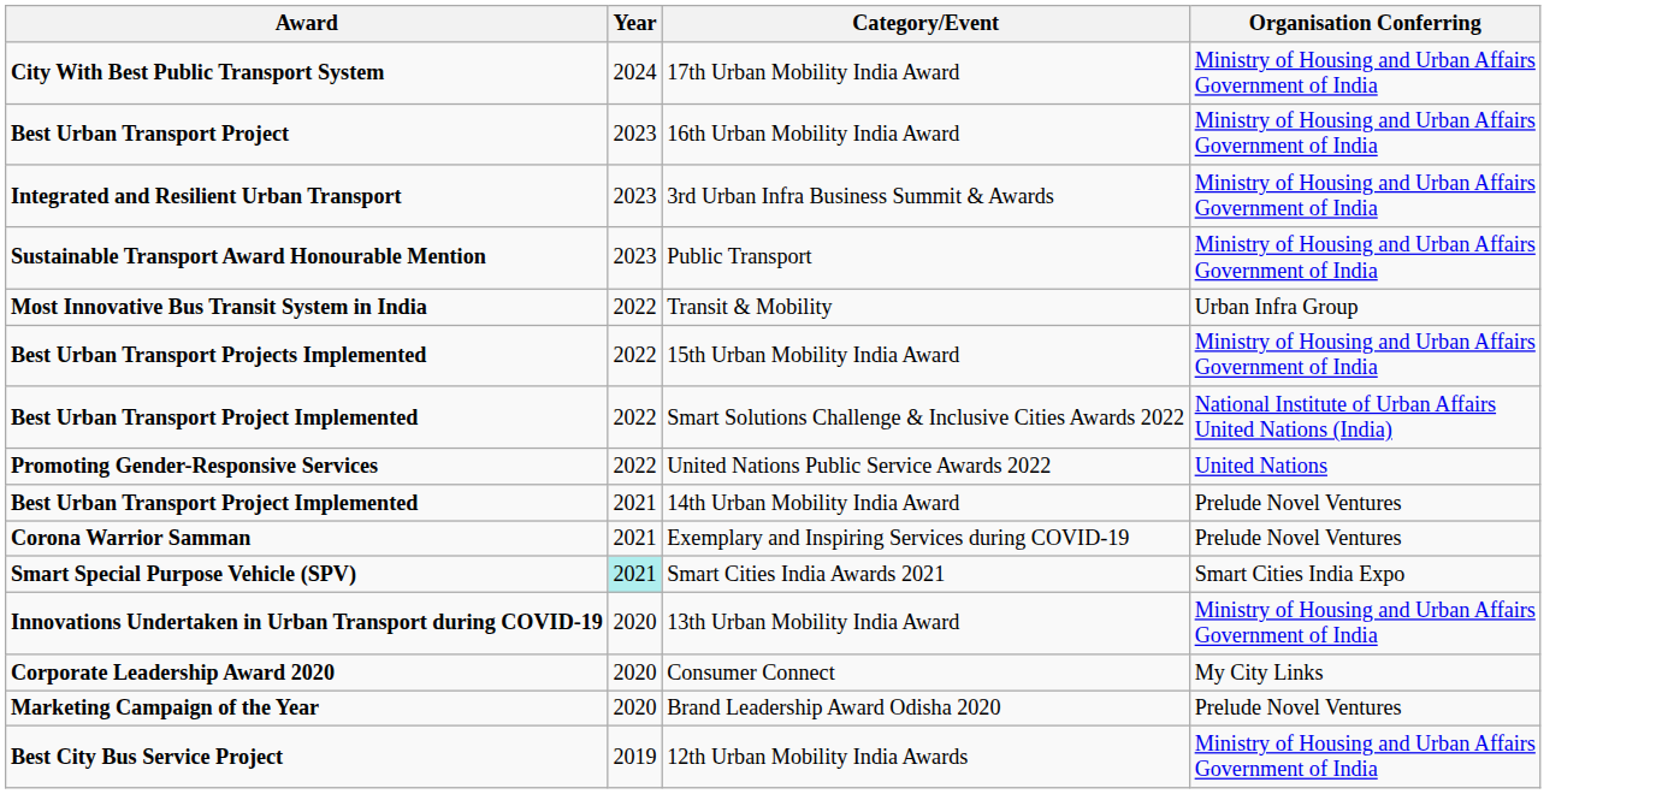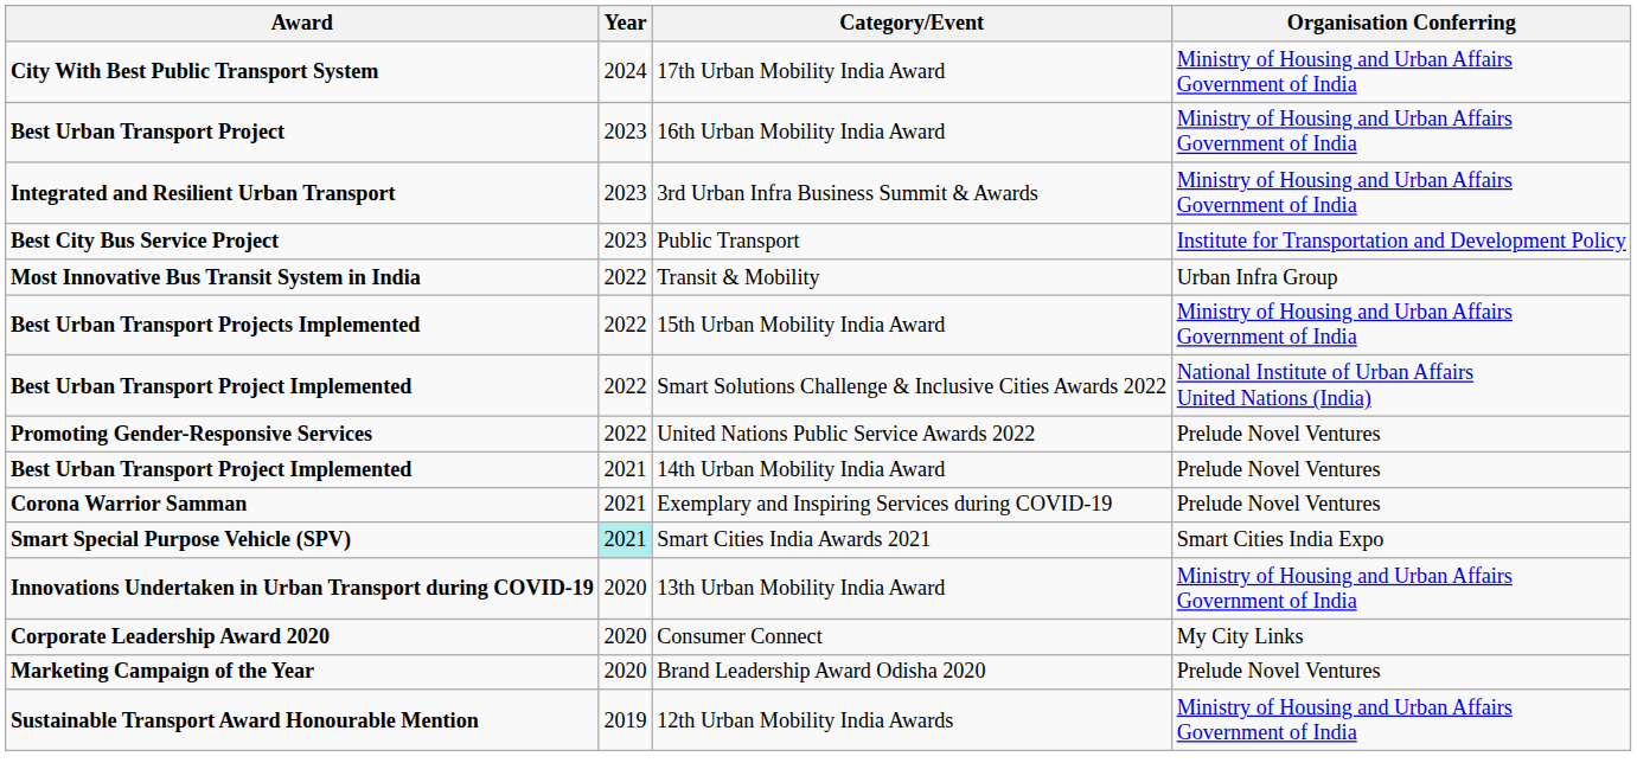 <table class="wikitable" style="text-align:left; border:1px solid; font-size:90%;">
 <tr>
 <th>Award</th>
 <th>Year</th>
 <th>Category/Event</th>
 <th>Organisation Conferring</th>
 </tr>
 <tr>
 <td><strong>City With Best Public Transport System</strong></td>
 <td>2024</td>
 <td>17th Urban Mobility India Award</td>
 <td><a href='#'>Ministry of Housing and Urban Affairs</a><br><a href='#'>Government of India</a></td>
 </tr>
 <tr>
 <td><strong>Best Urban Transport Project</strong></td>
 <td>2023</td>
 <td>16th Urban Mobility India Award</td>
 <td><a href='#'>Ministry of Housing and Urban Affairs</a><br><a href='#'>Government of India</a></td>
 </tr>
 <tr>
 <td><strong>Integrated and Resilient Urban Transport</strong></td>
 <td>2023</td>
 <td>3rd Urban Infra Business Summit & Awards</td>
 <td><a href='#'>Ministry of Housing and Urban Affairs</a><br><a href='#'>Government of India</a></td>
 </tr>
 <tr>
-<td><strong>Sustainable Transport Award Honourable Mention</strong></td>
+<td><strong>Best City Bus Service Project</strong></td>
 <td>2023</td>
 <td>Public Transport</td>
-<td><a href='#'>Ministry of Housing and Urban Affairs</a><br><a href='#'>Government of India</a></td>
+<td><a href='#'>Institute for Transportation and Development Policy</a></td>
 </tr>
 <tr>
 <td><strong>Most Innovative Bus Transit System in India</strong></td>
 <td>2022</td>
 <td>Transit & Mobility</td>
 <td>Urban Infra Group</td>
 </tr>
 <tr>
 <td><strong>Best Urban Transport Projects Implemented</strong></td>
 <td>2022</td>
 <td>15th Urban Mobility India Award</td>
 <td><a href='#'>Ministry of Housing and Urban Affairs</a><br><a href='#'>Government of India</a></td>
 </tr>
 <tr>
 <td><strong>Best Urban Transport Project Implemented</strong></td>
 <td>2022</td>
 <td>Smart Solutions Challenge & Inclusive Cities Awards 2022</td>
 <td><a href='#'>National Institute of Urban Affairs</a><br><a href='#'>United Nations (India)</a></td>
 </tr>
 <tr>
 <td><strong>Promoting Gender-Responsive Services</strong></td>
 <td>2022</td>
 <td>United Nations Public Service Awards 2022</td>
-<td><a href='#'>United Nations</a></td>
+<td>Prelude Novel Ventures</td>
 </tr>
 <tr>
 <td><strong>Best Urban Transport Project Implemented</strong></td>
 <td>2021</td>
 <td>14th Urban Mobility India Award</td>
 <td>Prelude Novel Ventures</td>
 </tr>
 <tr>
 <td><strong>Corona Warrior Samman</strong></td>
 <td>2021</td>
 <td>Exemplary and Inspiring Services during COVID-19</td>
 <td>Prelude Novel Ventures</td>
 </tr>
 <tr>
 <td><strong>Smart Special Purpose Vehicle (SPV)</strong></td>
 <td style="background: paleturquoise;">2021</td>
 <td>Smart Cities India Awards 2021</td>
 <td>Smart Cities India Expo</td>
 </tr>
 <tr>
 <td><strong>Innovations Undertaken in Urban Transport during COVID-19</strong></td>
 <td>2020</td>
 <td>13th Urban Mobility India Award</td>
 <td><a href='#'>Ministry of Housing and Urban Affairs</a><br><a href='#'>Government of India</a></td>
 </tr>
 <tr>
 <td><strong>Corporate Leadership Award 2020</strong></td>
 <td>2020</td>
 <td>Consumer Connect</td>
 <td>My City Links</td>
 </tr>
 <tr>
 <td><strong>Marketing Campaign of the Year</strong></td>
 <td>2020</td>
 <td>Brand Leadership Award Odisha 2020</td>
 <td>Prelude Novel Ventures</td>
 </tr>
 <tr>
-<td><strong>Best City Bus Service Project</strong></td>
+<td><strong>Sustainable Transport Award Honourable Mention</strong></td>
 <td>2019</td>
 <td>12th Urban Mobility India Awards</td>
 <td><a href='#'>Ministry of Housing and Urban Affairs</a><br><a href='#'>Government of India</a></td>
 </tr>
 </table>
